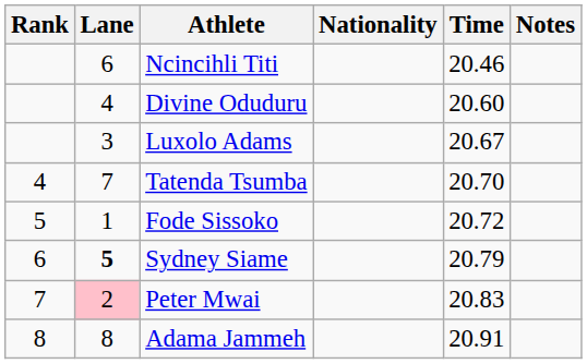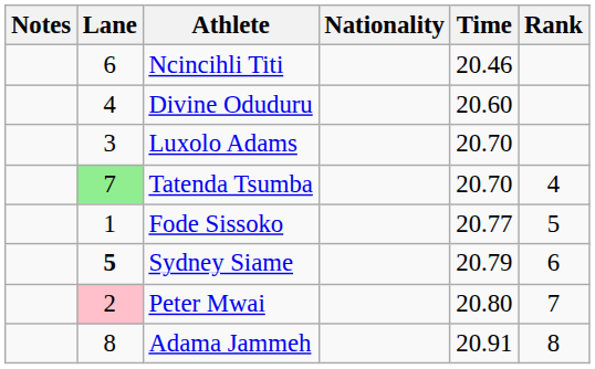 <table class="wikitable sortable" style="text-align:center">
 <tr>
-<th>Rank</th>
+<th>Notes</th>
 <th>Lane</th>
 <th>Athlete</th>
 <th>Nationality</th>
 <th>Time</th>
-<th>Notes</th>
+<th>Rank</th>
 </tr>
 <tr>
 <td></td>
 <td>6</td>
 <td align="left"><a href='#'>Ncincihli Titi</a></td>
 <td align=left></td>
 <td>20.46</td>
 <td></td>
 </tr>
 <tr>
 <td></td>
 <td>4</td>
 <td align="left"><a href='#'>Divine Oduduru</a></td>
 <td align=left></td>
 <td>20.60</td>
 <td></td>
 </tr>
 <tr>
 <td></td>
 <td>3</td>
 <td align="left"><a href='#'>Luxolo Adams</a></td>
 <td align=left></td>
-<td>20.67</td>
-<td></td>
-</tr>
-<tr>
-<td>4</td>
-<td>7</td>
-<td align="left"><a href='#'>Tatenda Tsumba</a></td>
-<td align=left></td>
 <td>20.70</td>
 <td></td>
 </tr>
 <tr>
-<td>5</td>
+<td></td>
+<td style="background: lightgreen;">7</td>
+<td align="left"><a href='#'>Tatenda Tsumba</a></td>
+<td align=left></td>
+<td>20.70</td>
+<td>4</td>
+</tr>
+<tr>
+<td></td>
 <td>1</td>
 <td align="left"><a href='#'>Fode Sissoko</a></td>
 <td align=left></td>
-<td>20.72</td>
-<td></td>
+<td>20.77</td>
+<td>5</td>
 </tr>
 <tr>
-<td>6</td>
+<td></td>
 <td><strong>5</strong></td>
 <td align="left"><a href='#'>Sydney Siame</a></td>
 <td align=left></td>
 <td>20.79</td>
-<td></td>
+<td>6</td>
 </tr>
 <tr>
-<td>7</td>
+<td></td>
 <td style="background: pink;">2</td>
 <td align="left"><a href='#'>Peter Mwai</a></td>
 <td align=left></td>
-<td>20.83</td>
-<td></td>
+<td>20.80</td>
+<td>7</td>
 </tr>
 <tr>
-<td>8</td>
+<td></td>
 <td>8</td>
 <td align="left"><a href='#'>Adama Jammeh</a></td>
 <td align=left></td>
 <td>20.91</td>
-<td></td>
+<td>8</td>
 </tr>
 </table>
